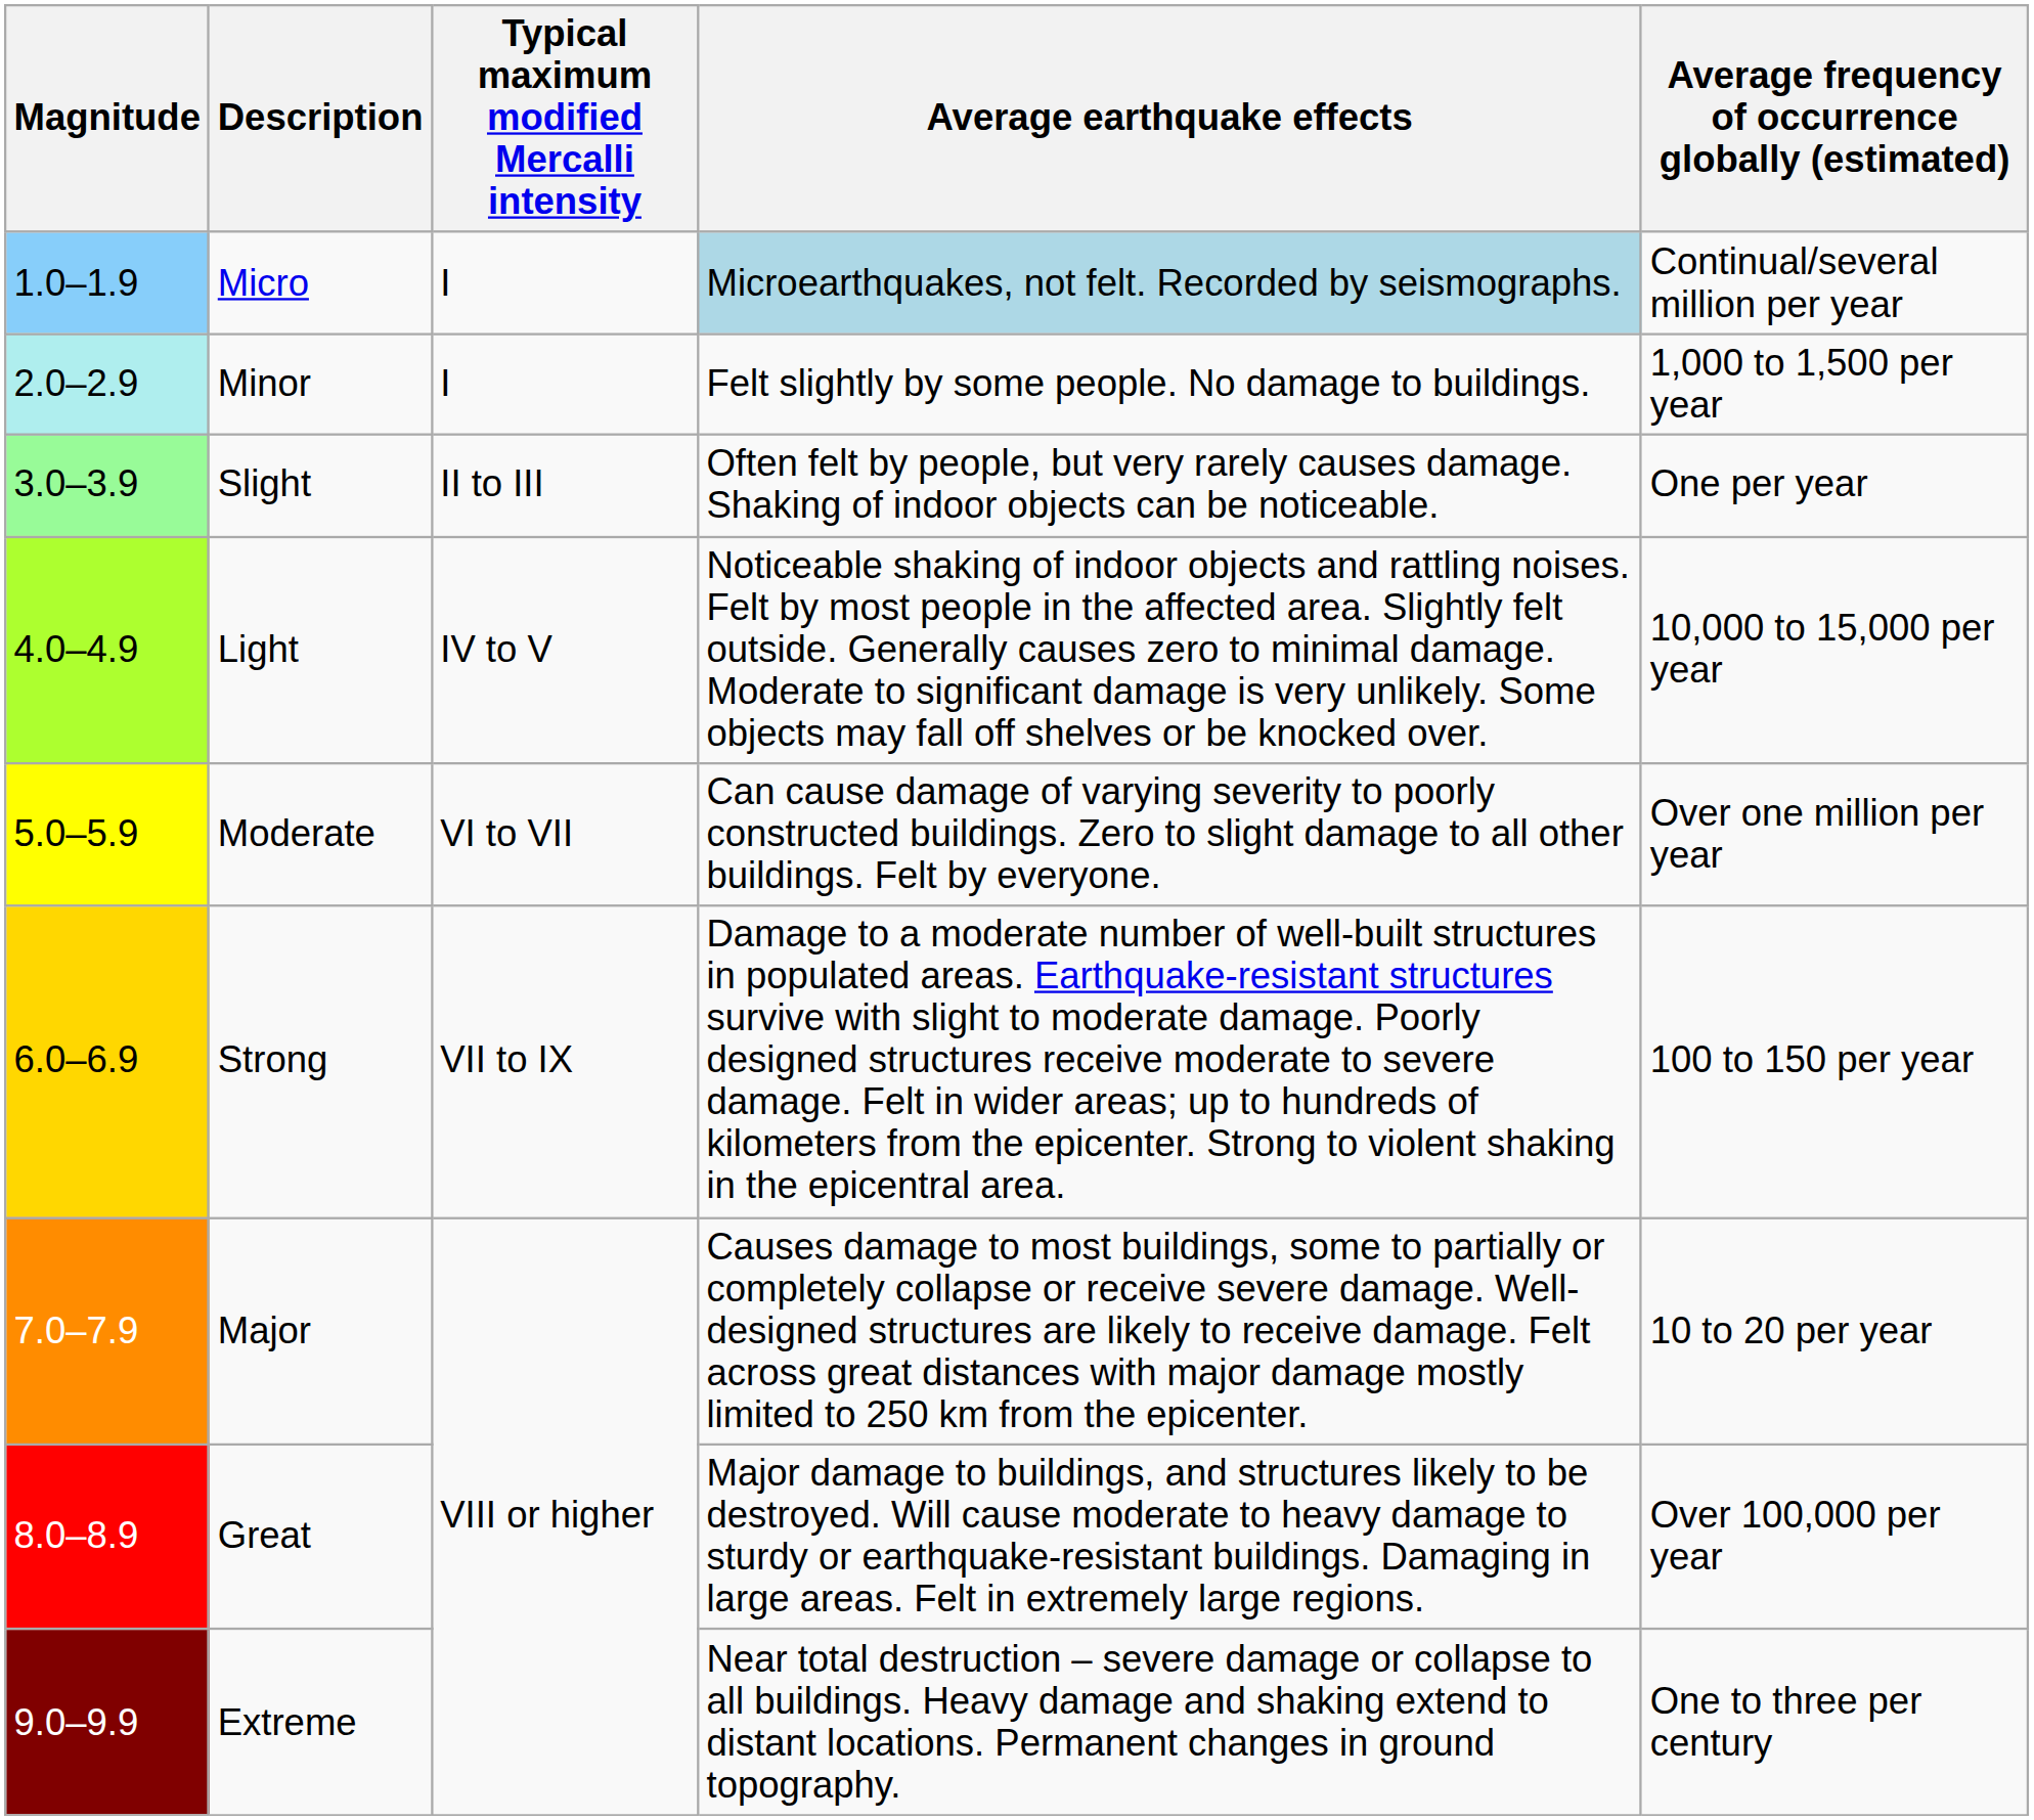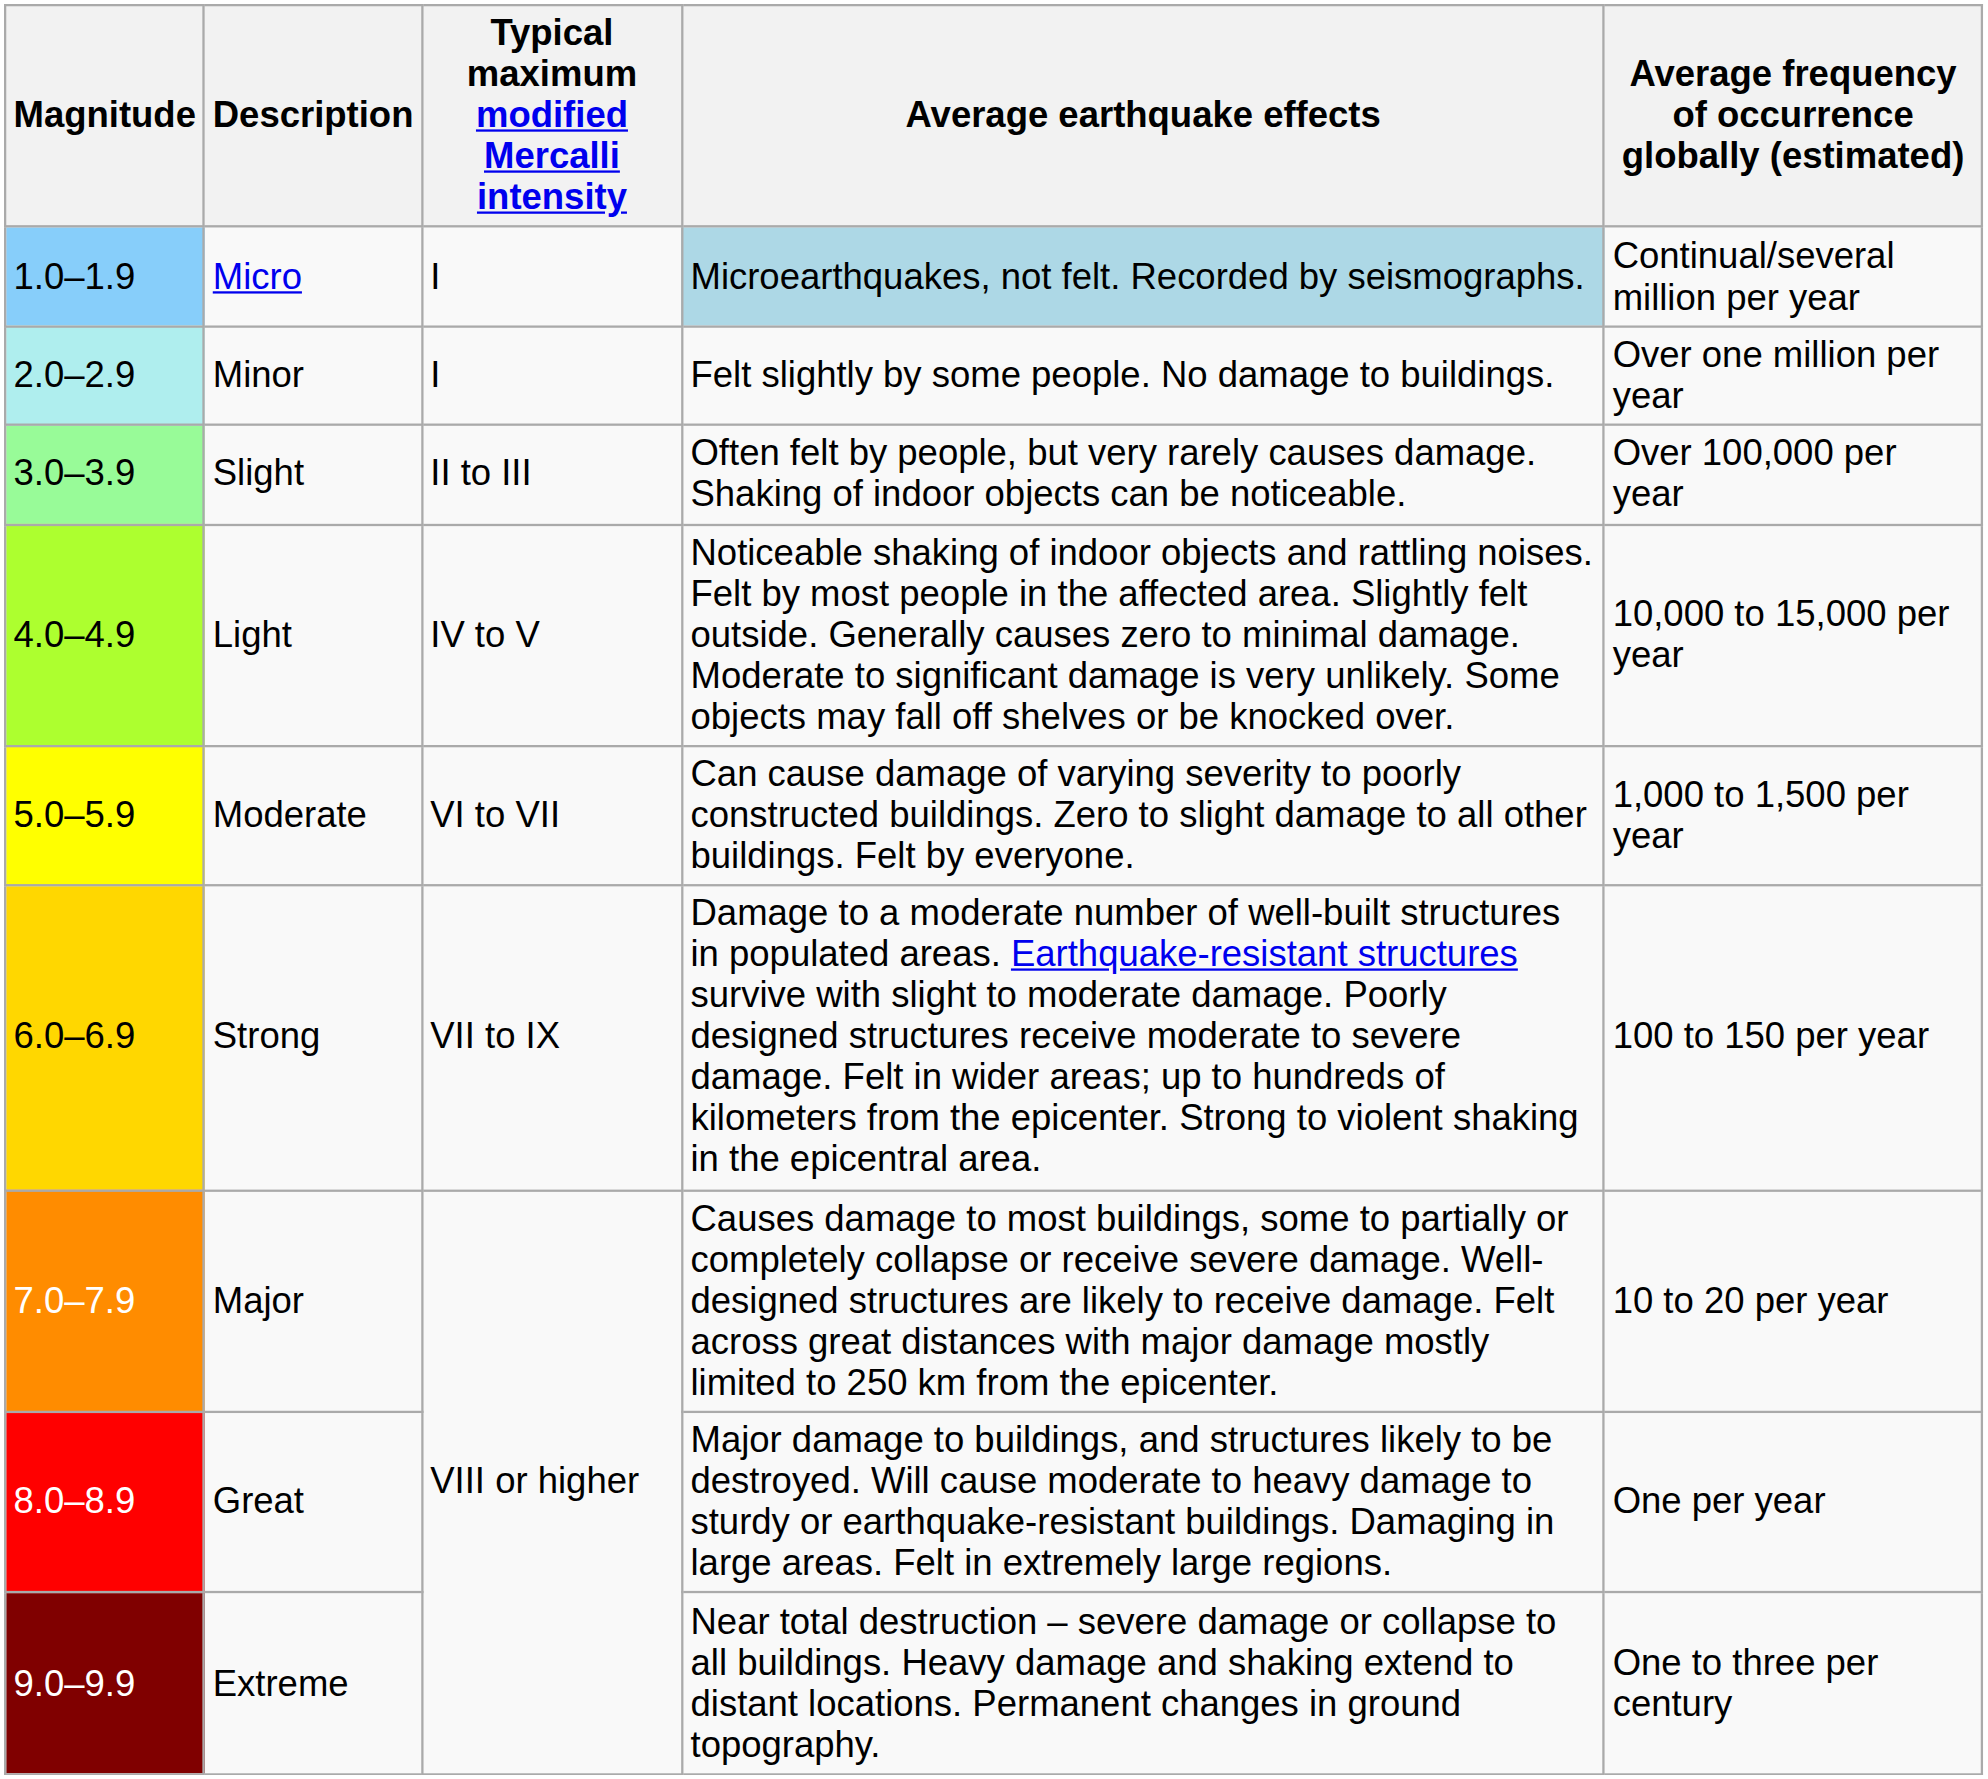 <table class="wikitable">
 <tr>
 <th>Magnitude</th>
 <th>Description</th>
 <th>Typical maximum <a href='#'>modified Mercalli intensity</a></th>
 <th>Average earthquake effects</th>
 <th>Average frequency of occurrence globally (estimated)</th>
 </tr>
 <tr>
 <td style="background:lightskyblue;">1.0–1.9</td>
 <td><a href='#'>Micro</a></td>
 <td>I</td>
 <td style="background: lightblue;">Microearthquakes, not felt. Recorded by seismographs.</td>
 <td>Continual/several million per year</td>
 </tr>
 <tr>
 <td style="background:paleturquoise;">2.0–2.9</td>
 <td rowspan="1">Minor</td>
 <td>I</td>
 <td>Felt slightly by some people. No damage to buildings.</td>
-<td>1,000 to 1,500 per year</td>
+<td>Over one million per year</td>
 </tr>
 <tr>
 <td style="background:palegreen;">3.0–3.9</td>
 <td rowspawn "1">Slight</td>
 <td>II to III</td>
 <td>Often felt by people, but very rarely causes damage. Shaking of indoor objects can be noticeable.</td>
-<td>One per year</td>
+<td>Over 100,000 per year</td>
 </tr>
 <tr>
 <td style="background:greenyellow;">4.0–4.9</td>
 <td>Light</td>
 <td>IV to V</td>
 <td>Noticeable shaking of indoor objects and rattling noises. Felt by most people in the affected area. Slightly felt outside. Generally causes zero to minimal damage. Moderate to significant damage is very unlikely. Some objects may fall off shelves or be knocked over.</td>
 <td>10,000 to 15,000 per year</td>
 </tr>
 <tr>
 <td style="background:yellow;">5.0–5.9</td>
 <td>Moderate</td>
 <td>VI to VII</td>
 <td>Can cause damage of varying severity to poorly constructed buildings. Zero to slight damage to all other buildings. Felt by everyone.</td>
-<td>Over one million per year</td>
+<td>1,000 to 1,500 per year</td>
 </tr>
 <tr>
 <td style="background:gold;">6.0–6.9</td>
 <td>Strong</td>
 <td>VII to IX</td>
 <td>Damage to a moderate number of well-built structures in populated areas. <a href='#'>Earthquake-resistant structures</a> survive with slight to moderate damage. Poorly designed structures receive moderate to severe damage. Felt in wider areas; up to hundreds of kilometers from the epicenter. Strong to violent shaking in the epicentral area.</td>
 <td>100 to 150 per year</td>
 </tr>
 <tr>
 <td style="color:white; background:darkorange;">7.0–7.9</td>
 <td>Major</td>
 <td rowspan="3">VIII or higher</td>
 <td>Causes damage to most buildings, some to partially or completely collapse or receive severe damage. Well-designed structures are likely to receive damage. Felt across great distances with major damage mostly limited to 250 km from the epicenter.</td>
 <td>10 to 20 per year</td>
 </tr>
 <tr>
 <td style="color:white; background:red;">8.0–8.9</td>
 <td rowspan="1">Great</td>
 <td>Major damage to buildings, and structures likely to be destroyed. Will cause moderate to heavy damage to sturdy or earthquake-resistant buildings. Damaging in large areas. Felt in extremely large regions.</td>
-<td>Over 100,000 per year</td>
+<td>One per year</td>
 </tr>
 <tr>
 <td style="color:white; background:maroon;">9.0–9.9</td>
 <td rowspawn"1">Extreme</td>
 <td>Near total destruction – severe damage or collapse to all buildings. Heavy damage and shaking extend to distant locations. Permanent changes in ground topography.</td>
 <td>One to three per century</td>
 </tr>
 </table>
